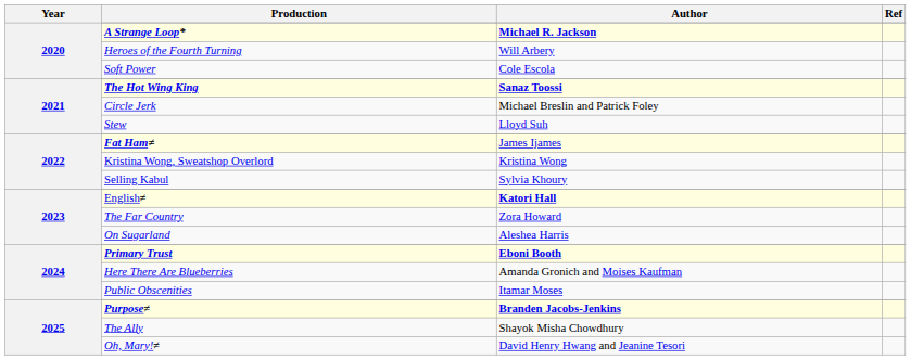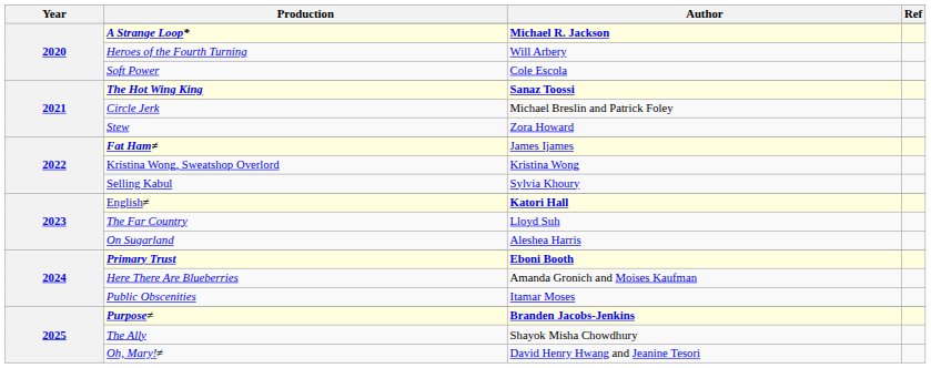 <table class="wikitable" style="width:98%">
 <tr style="background:#bebebe;">
 <th style="width:11%;">Year</th>
 <th style="width:45%;">Production</th>
 <th style="width:44%;">Author</th>
 <th>Ref</th>
 </tr>
 <tr>
 <th rowspan="4" style="text-align:center"><strong><a href='#'>2020</a></strong></th>
 </tr>
 <tr style="background-color:lightyellow;">
 <td><strong><em><a href='#'>A Strange Loop</a>*</em></strong></td>
 <td><strong><a href='#'>Michael R. Jackson</a></strong></td>
 <td></td>
 </tr>
 <tr>
 <td><em><a href='#'>Heroes of the Fourth Turning</a></em></td>
 <td><a href='#'>Will Arbery</a></td>
 <td></td>
 </tr>
 <tr>
 <td><em><a href='#'>Soft Power</a></em></td>
 <td><a href='#'>Cole Escola</a></td>
 <td></td>
 </tr>
 <tr>
 <th rowspan="4" style="text-align:center"><strong><a href='#'>2021</a></strong></th>
 </tr>
 <tr style="background-color:lightyellow;">
 <td><strong><em><a href='#'>The Hot Wing King</a></em></strong></td>
 <td><strong><a href='#'>Sanaz Toossi</a></strong></td>
 <td></td>
 </tr>
 <tr>
 <td><em><a href='#'>Circle Jerk</a></em></td>
 <td>Michael Breslin and Patrick Foley</td>
 <td></td>
 </tr>
 <tr>
 <td><em><a href='#'>Stew</a></em></td>
-<td><a href='#'>Lloyd Suh</a></td>
+<td><a href='#'>Zora Howard</a></td>
 <td></td>
 </tr>
 <tr>
 <th rowspan="4" style="text-align:center"><strong><a href='#'>2022</a></strong></th>
 </tr>
 <tr style="background-color:lightyellow;">
 <td><strong><em><a href='#'>Fat Ham</a><strong>≠<em></td>
 <td></strong><a href='#'>James Ijames</a><strong></td>
 <td></td>
 </tr>
 <tr>
 <td></em><a href='#'>Kristina Wong, Sweatshop Overlord</a><em></td>
 <td><a href='#'>Kristina Wong</a></td>
 <td></td>
 </tr>
 <tr>
 <td></em><a href='#'>Selling Kabul</a><em></td>
 <td><a href='#'>Sylvia Khoury</a></td>
 <td></td>
 </tr>
 <tr>
 <th rowspan=4 style="text-align:center"></strong><a href='#'>2023</a><strong></th>
 </tr>
 <tr style="background-color:lightyellow;">
 <td></em></strong><a href='#'>English</a></strong>≠</em></td>
 <td><strong><a href='#'>Katori Hall</a></strong></td>
 <td></td>
 </tr>
 <tr>
 <td><em><a href='#'>The Far Country</a></em></td>
-<td><a href='#'>Zora Howard</a></td>
+<td><a href='#'>Lloyd Suh</a></td>
 <td></td>
 </tr>
 <tr>
 <td><em><a href='#'>On Sugarland</a></em></td>
 <td><a href='#'>Aleshea Harris</a></td>
 <td></td>
 </tr>
 <tr>
 <th rowspan=4 style="text-align:center"><strong><a href='#'>2024</a></strong></th>
 </tr>
 <tr style="background-color:lightyellow;">
 <td><strong><em><a href='#'>Primary Trust</a></em></strong></td>
 <td><strong><a href='#'>Eboni Booth</a></strong></td>
 <td></td>
 </tr>
 <tr>
 <td><em><a href='#'>Here There Are Blueberries</a></em></td>
 <td>Amanda Gronich and <a href='#'>Moises Kaufman</a></td>
 </tr>
 <tr>
 <td><em><a href='#'>Public Obscenities</a></em></td>
 <td><a href='#'>Itamar Moses</a></td>
 <td></td>
 </tr>
 <tr>
 <th rowspan=4 style="text-align:center"><strong><a href='#'>2025</a></strong></th>
 </tr>
 <tr style="background-color:lightyellow;">
 <td><strong><em><a href='#'>Purpose</a></em></strong>≠</td>
 <td><strong><a href='#'>Branden Jacobs-Jenkins</a></strong></td>
 <td></td>
 </tr>
 <tr>
 <td><em><a href='#'>The Ally</a></em></td>
 <td>Shayok Misha Chowdhury</td>
 <td></td>
 </tr>
 <tr>
 <td><em><a href='#'>Oh, Mary!</a></em>≠</td>
 <td><a href='#'>David Henry Hwang</a> and <a href='#'>Jeanine Tesori</a></td>
 <td></td>
 </tr>
 </table>
